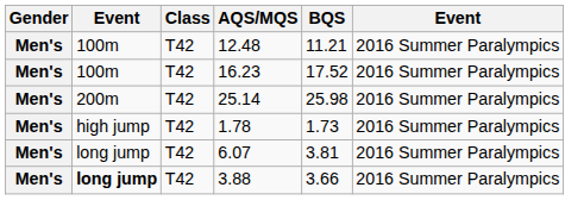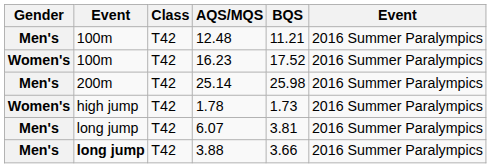 <table class="wikitable sortable">
 <tr>
 <th scope="col">Gender</th>
 <th scope="col">Event</th>
 <th scope="col">Class</th>
 <th scope="col">AQS/MQS</th>
 <th scope="col">BQS</th>
 <th scope="col">Event</th>
 </tr>
 <tr>
 <th scope="row">Men's</th>
 <td>100m</td>
 <td>T42</td>
 <td>12.48</td>
 <td>11.21</td>
 <td>2016 Summer Paralympics</td>
 </tr>
 <tr>
-<th scope="row">Men's</th>
+<th scope="row">Women's</th>
 <td>100m</td>
 <td>T42</td>
 <td>16.23</td>
 <td>17.52</td>
 <td>2016 Summer Paralympics</td>
 </tr>
 <tr>
 <th scope="row">Men's</th>
 <td>200m</td>
 <td>T42</td>
 <td>25.14</td>
 <td>25.98</td>
 <td>2016 Summer Paralympics</td>
 </tr>
 <tr>
-<th scope="row">Men's</th>
+<th scope="row">Women's</th>
 <td>high jump</td>
 <td>T42</td>
 <td>1.78</td>
 <td>1.73</td>
 <td>2016 Summer Paralympics</td>
 </tr>
 <tr>
 <th scope="row">Men's</th>
 <td>long jump</td>
 <td>T42</td>
 <td>6.07</td>
 <td>3.81</td>
 <td>2016 Summer Paralympics</td>
 </tr>
 <tr>
 <th scope="row">Men's</th>
 <td><strong>long jump</strong></td>
 <td>T42</td>
 <td>3.88</td>
 <td>3.66</td>
 <td>2016 Summer Paralympics</td>
 </tr>
 </table>
